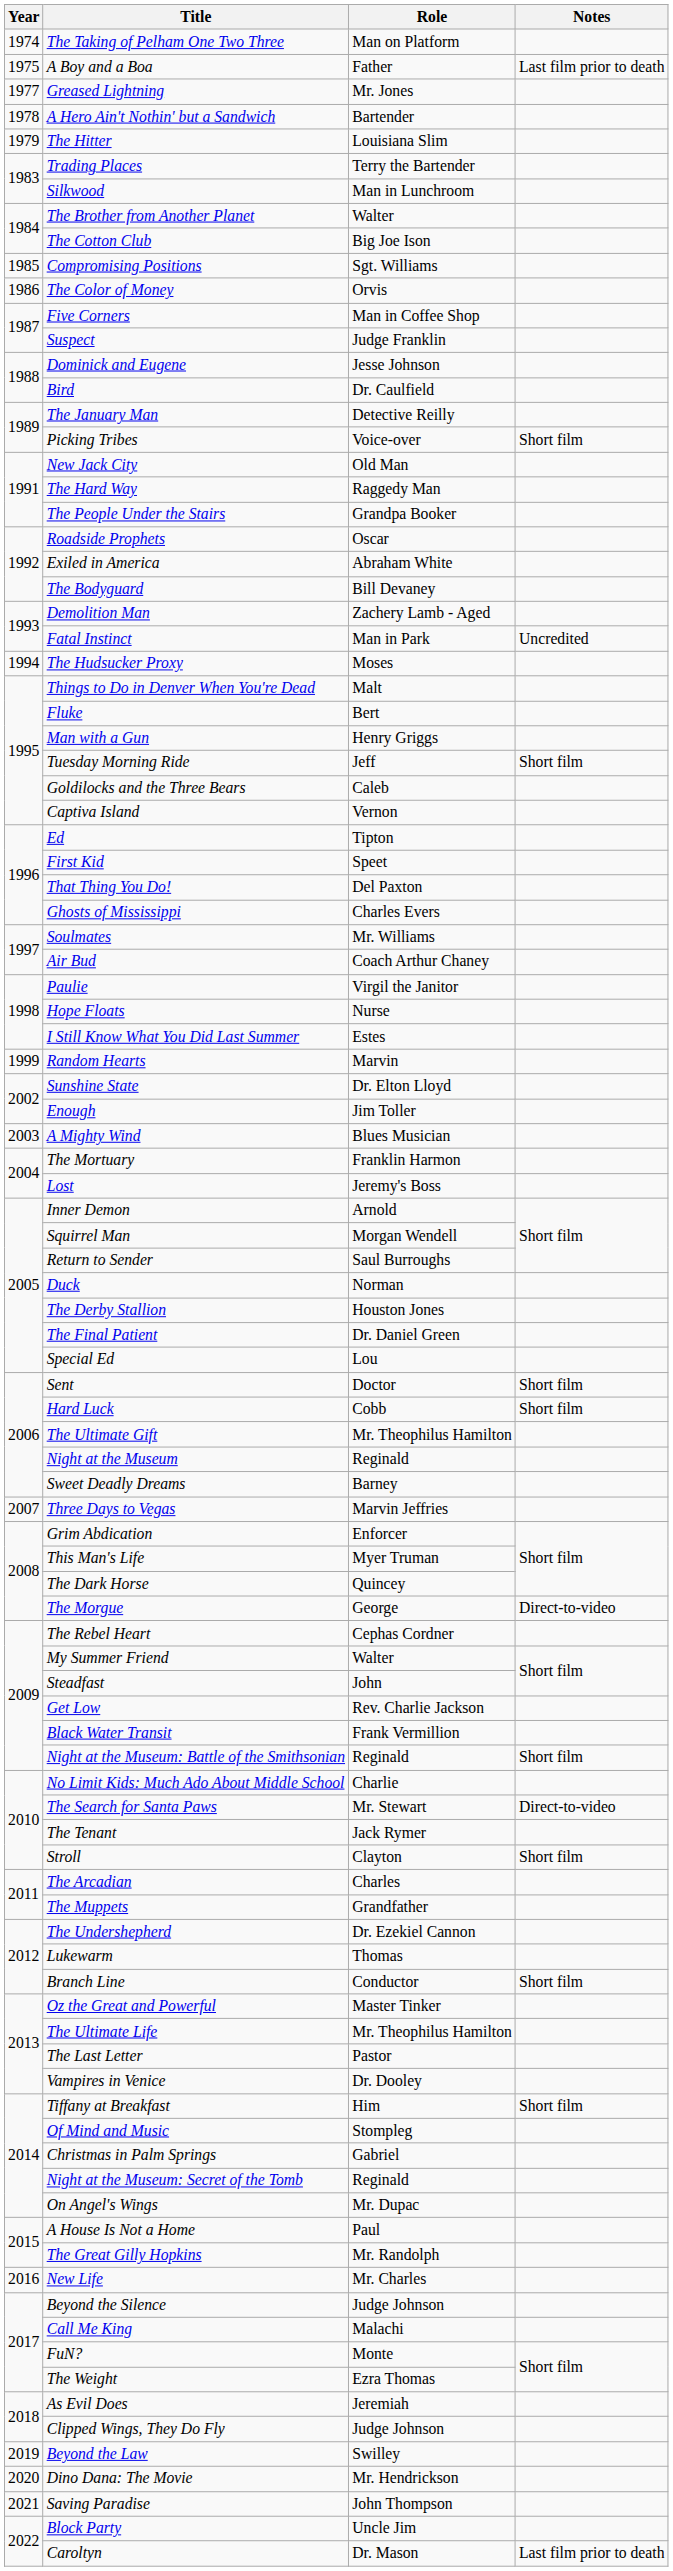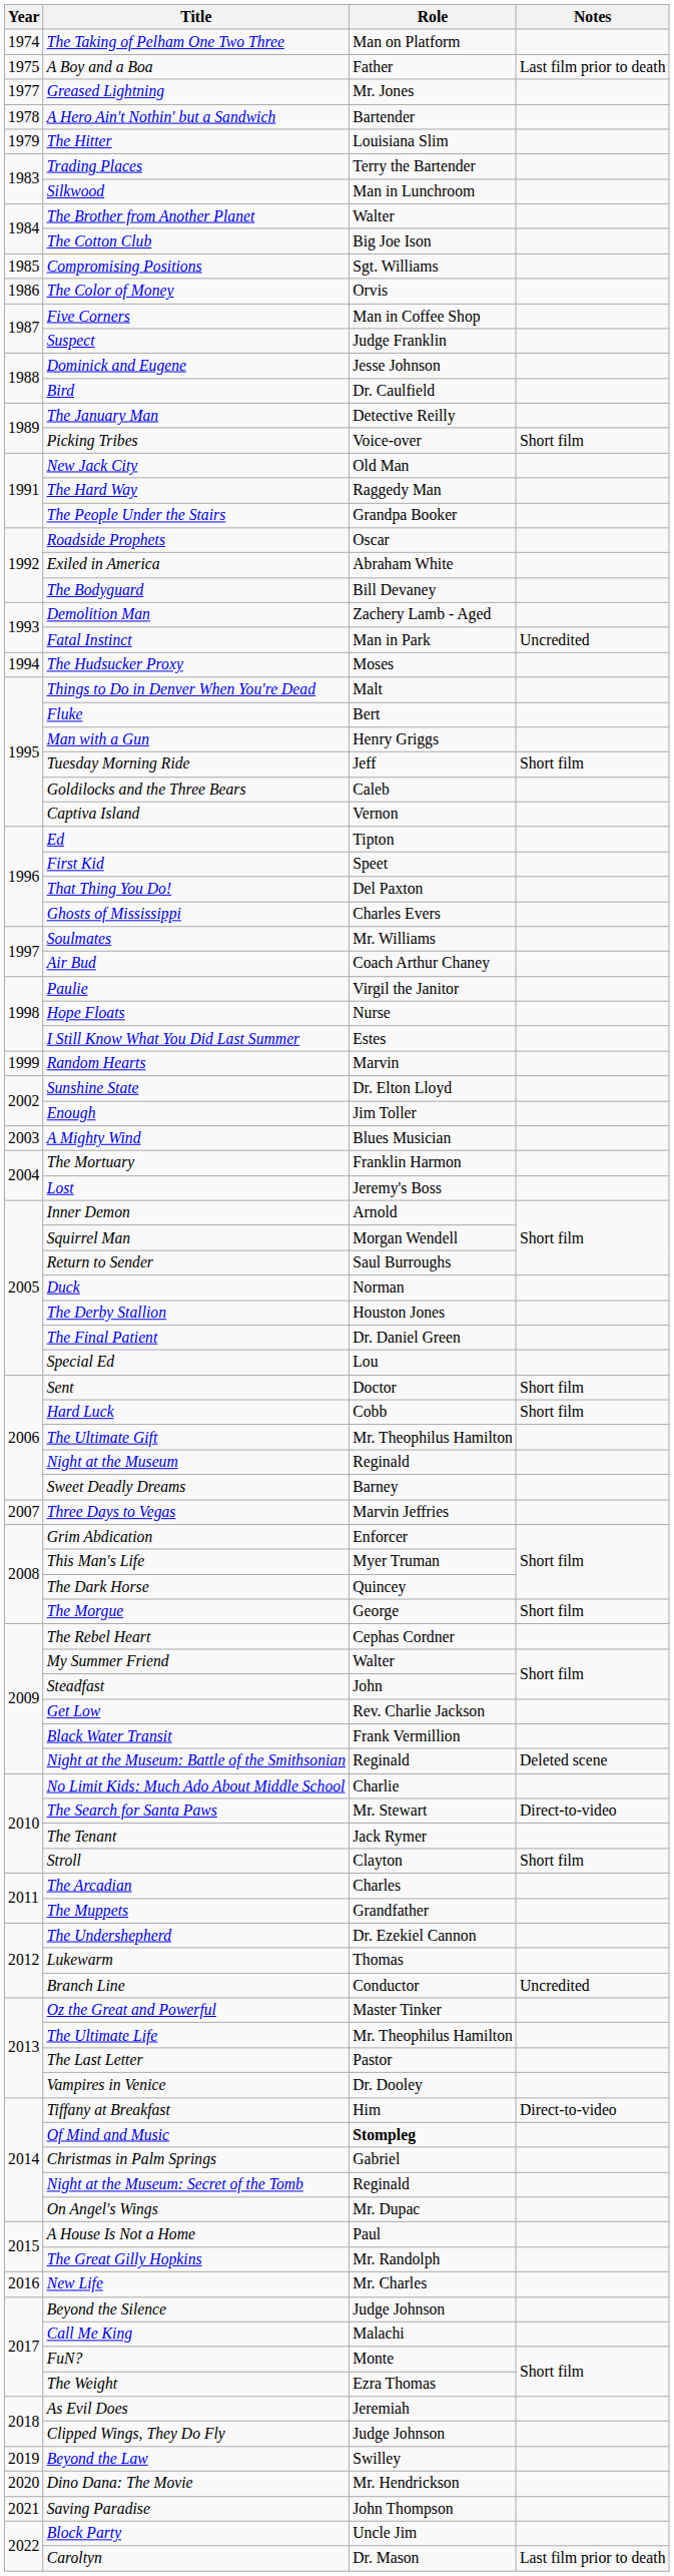 <table class="wikitable sortable">
 <tr>
 <th>Year</th>
 <th>Title</th>
 <th>Role</th>
 <th>Notes</th>
 </tr>
 <tr>
 <td>1974</td>
 <td><em><a href='#'>The Taking of Pelham One Two Three</a></em></td>
 <td>Man on Platform</td>
 <td></td>
 </tr>
 <tr>
 <td>1975</td>
 <td><em>A Boy and a Boa</em></td>
 <td>Father</td>
 <td>Last film prior to death</td>
 </tr>
 <tr>
 <td>1977</td>
 <td><em><a href='#'>Greased Lightning</a></em></td>
 <td>Mr. Jones</td>
 <td></td>
 </tr>
 <tr>
 <td>1978</td>
 <td><em><a href='#'>A Hero Ain't Nothin' but a Sandwich</a></em></td>
 <td>Bartender</td>
 <td></td>
 </tr>
 <tr>
 <td>1979</td>
 <td><em><a href='#'>The Hitter</a></em></td>
 <td>Louisiana Slim</td>
 <td></td>
 </tr>
 <tr>
 <td rowspan=2>1983</td>
 <td><em><a href='#'>Trading Places</a></em></td>
 <td>Terry the Bartender</td>
 <td></td>
 </tr>
 <tr>
 <td><em><a href='#'>Silkwood</a></em></td>
 <td>Man in Lunchroom</td>
 <td></td>
 </tr>
 <tr>
 <td rowspan=2>1984</td>
 <td><em><a href='#'>The Brother from Another Planet</a></em></td>
 <td>Walter</td>
 <td></td>
 </tr>
 <tr>
 <td><em><a href='#'>The Cotton Club</a></em></td>
 <td>Big Joe Ison</td>
 <td></td>
 </tr>
 <tr>
 <td>1985</td>
 <td><em><a href='#'>Compromising Positions</a></em></td>
 <td>Sgt. Williams</td>
 <td></td>
 </tr>
 <tr>
 <td>1986</td>
 <td><em><a href='#'>The Color of Money</a></em></td>
 <td>Orvis</td>
 <td></td>
 </tr>
 <tr>
 <td rowspan=2>1987</td>
 <td><em><a href='#'>Five Corners</a></em></td>
 <td>Man in Coffee Shop</td>
 <td></td>
 </tr>
 <tr>
 <td><em><a href='#'>Suspect</a></em></td>
 <td>Judge Franklin</td>
 <td></td>
 </tr>
 <tr>
 <td rowspan=2>1988</td>
 <td><em><a href='#'>Dominick and Eugene</a></em></td>
 <td>Jesse Johnson</td>
 <td></td>
 </tr>
 <tr>
 <td><em><a href='#'>Bird</a></em></td>
 <td>Dr. Caulfield</td>
 <td></td>
 </tr>
 <tr>
 <td rowspan=2>1989</td>
 <td><em><a href='#'>The January Man</a></em></td>
 <td>Detective Reilly</td>
 <td></td>
 </tr>
 <tr>
 <td><em>Picking Tribes</em></td>
 <td>Voice-over</td>
 <td>Short film</td>
 </tr>
 <tr>
 <td rowspan=3>1991</td>
 <td><em><a href='#'>New Jack City</a></em></td>
 <td>Old Man</td>
 <td></td>
 </tr>
 <tr>
 <td><em><a href='#'>The Hard Way</a></em></td>
 <td>Raggedy Man</td>
 <td></td>
 </tr>
 <tr>
 <td><em><a href='#'>The People Under the Stairs</a></em></td>
 <td>Grandpa Booker</td>
 <td></td>
 </tr>
 <tr>
 <td rowspan=3>1992</td>
 <td><em><a href='#'>Roadside Prophets</a></em></td>
 <td>Oscar</td>
 <td></td>
 </tr>
 <tr>
 <td><em>Exiled in America</em></td>
 <td>Abraham White</td>
 <td></td>
 </tr>
 <tr>
 <td><em><a href='#'>The Bodyguard</a></em></td>
 <td>Bill Devaney</td>
 <td></td>
 </tr>
 <tr>
 <td rowspan=2>1993</td>
 <td><em><a href='#'>Demolition Man</a></em></td>
 <td>Zachery Lamb - Aged</td>
 <td></td>
 </tr>
 <tr>
 <td><em><a href='#'>Fatal Instinct</a></em></td>
 <td>Man in Park</td>
 <td>Uncredited</td>
 </tr>
 <tr>
 <td>1994</td>
 <td><em><a href='#'>The Hudsucker Proxy</a></em></td>
 <td>Moses</td>
 <td></td>
 </tr>
 <tr>
 <td rowspan=6>1995</td>
 <td><em><a href='#'>Things to Do in Denver When You're Dead</a></em></td>
 <td>Malt</td>
 <td></td>
 </tr>
 <tr>
 <td><em><a href='#'>Fluke</a></em></td>
 <td>Bert</td>
 <td></td>
 </tr>
 <tr>
 <td><em><a href='#'>Man with a Gun</a></em></td>
 <td>Henry Griggs</td>
 <td></td>
 </tr>
 <tr>
 <td><em>Tuesday Morning Ride</em></td>
 <td>Jeff</td>
 <td>Short film</td>
 </tr>
 <tr>
 <td><em>Goldilocks and the Three Bears</em></td>
 <td>Caleb</td>
 <td></td>
 </tr>
 <tr>
 <td><em>Captiva Island</em></td>
 <td>Vernon</td>
 <td></td>
 </tr>
 <tr>
 <td rowspan=4>1996</td>
 <td><em><a href='#'>Ed</a></em></td>
 <td>Tipton</td>
 <td></td>
 </tr>
 <tr>
 <td><em><a href='#'>First Kid</a></em></td>
 <td>Speet</td>
 <td></td>
 </tr>
 <tr>
 <td><em><a href='#'>That Thing You Do!</a></em></td>
 <td>Del Paxton</td>
 <td></td>
 </tr>
 <tr>
 <td><em><a href='#'>Ghosts of Mississippi</a></em></td>
 <td>Charles Evers</td>
 <td></td>
 </tr>
 <tr>
 <td rowspan=2>1997</td>
 <td><em><a href='#'>Soulmates</a></em></td>
 <td>Mr. Williams</td>
 <td></td>
 </tr>
 <tr>
 <td><em><a href='#'>Air Bud</a></em></td>
 <td>Coach Arthur Chaney</td>
 <td></td>
 </tr>
 <tr>
 <td rowspan=3>1998</td>
 <td><em><a href='#'>Paulie</a></em></td>
 <td>Virgil the Janitor</td>
 <td></td>
 </tr>
 <tr>
 <td><em><a href='#'>Hope Floats</a></em></td>
 <td>Nurse</td>
 <td></td>
 </tr>
 <tr>
 <td><em><a href='#'>I Still Know What You Did Last Summer</a></em></td>
 <td>Estes</td>
 <td></td>
 </tr>
 <tr>
 <td>1999</td>
 <td><em><a href='#'>Random Hearts</a></em></td>
 <td>Marvin</td>
 <td></td>
 </tr>
 <tr>
 <td rowspan=2>2002</td>
 <td><em><a href='#'>Sunshine State</a></em></td>
 <td>Dr. Elton Lloyd</td>
 <td></td>
 </tr>
 <tr>
 <td><em><a href='#'>Enough</a></em></td>
 <td>Jim Toller</td>
 <td></td>
 </tr>
 <tr>
 <td>2003</td>
 <td><em><a href='#'>A Mighty Wind</a></em></td>
 <td>Blues Musician</td>
 <td></td>
 </tr>
 <tr>
 <td rowspan=2>2004</td>
 <td><em>The Mortuary</em></td>
 <td>Franklin Harmon</td>
 <td></td>
 </tr>
 <tr>
 <td><em><a href='#'>Lost</a></em></td>
 <td>Jeremy's Boss</td>
 <td></td>
 </tr>
 <tr>
 <td rowspan=7>2005</td>
 <td><em>Inner Demon</em></td>
 <td>Arnold</td>
 <td rowspan=3>Short film</td>
 </tr>
 <tr>
 <td><em>Squirrel Man</em></td>
 <td>Morgan Wendell</td>
 </tr>
 <tr>
 <td><em>Return to Sender</em></td>
 <td>Saul Burroughs</td>
 </tr>
 <tr>
 <td><em><a href='#'>Duck</a></em></td>
 <td>Norman</td>
 <td></td>
 </tr>
 <tr>
 <td><em><a href='#'>The Derby Stallion</a></em></td>
 <td>Houston Jones</td>
 <td></td>
 </tr>
 <tr>
 <td><em><a href='#'>The Final Patient</a></em></td>
 <td>Dr. Daniel Green</td>
 <td></td>
 </tr>
 <tr>
 <td><em>Special Ed</em></td>
 <td>Lou</td>
 <td></td>
 </tr>
 <tr>
 <td rowspan=5>2006</td>
 <td><em>Sent</em></td>
 <td>Doctor</td>
 <td>Short film</td>
 </tr>
 <tr>
 <td><em><a href='#'>Hard Luck</a></em></td>
 <td>Cobb</td>
 <td>Short film</td>
 </tr>
 <tr>
 <td><em><a href='#'>The Ultimate Gift</a></em></td>
 <td>Mr. Theophilus Hamilton</td>
 <td></td>
 </tr>
 <tr>
 <td><em><a href='#'>Night at the Museum</a></em></td>
 <td>Reginald</td>
 <td></td>
 </tr>
 <tr>
 <td><em>Sweet Deadly Dreams</em></td>
 <td>Barney</td>
 <td></td>
 </tr>
 <tr>
 <td>2007</td>
 <td><em><a href='#'>Three Days to Vegas</a></em></td>
 <td>Marvin Jeffries</td>
 <td></td>
 </tr>
 <tr>
 <td rowspan=4>2008</td>
 <td><em>Grim Abdication</em></td>
 <td>Enforcer</td>
 <td rowspan=3>Short film</td>
 </tr>
 <tr>
 <td><em>This Man's Life</em></td>
 <td>Myer Truman</td>
 </tr>
 <tr>
 <td><em>The Dark Horse</em></td>
 <td>Quincey</td>
 </tr>
 <tr>
 <td><em><a href='#'>The Morgue</a></em></td>
 <td>George</td>
-<td>Direct-to-video</td>
+<td>Short film</td>
 </tr>
 <tr>
 <td rowspan=6>2009</td>
 <td><em>The Rebel Heart</em></td>
 <td>Cephas Cordner</td>
 <td></td>
 </tr>
 <tr>
 <td><em>My Summer Friend</em></td>
 <td>Walter</td>
 <td rowspan=2>Short film</td>
 </tr>
 <tr>
 <td><em>Steadfast</em></td>
 <td>John</td>
 </tr>
 <tr>
 <td><em><a href='#'>Get Low</a></em></td>
 <td>Rev. Charlie Jackson</td>
 <td></td>
 </tr>
 <tr>
 <td><em><a href='#'>Black Water Transit</a></em></td>
 <td>Frank Vermillion</td>
 <td></td>
 </tr>
 <tr>
 <td><em><a href='#'>Night at the Museum: Battle of the Smithsonian</a></em></td>
 <td>Reginald</td>
-<td>Short film</td>
+<td>Deleted scene</td>
 </tr>
 <tr>
 <td rowspan=4>2010</td>
 <td><em><a href='#'>No Limit Kids: Much Ado About Middle School</a></em></td>
 <td>Charlie</td>
 <td></td>
 </tr>
 <tr>
 <td><em><a href='#'>The Search for Santa Paws</a></em></td>
 <td>Mr. Stewart</td>
 <td>Direct-to-video</td>
 </tr>
 <tr>
 <td><em>The Tenant</em></td>
 <td>Jack Rymer</td>
 <td></td>
 </tr>
 <tr>
 <td><em>Stroll</em></td>
 <td>Clayton</td>
 <td>Short film</td>
 </tr>
 <tr>
 <td rowspan=2>2011</td>
 <td><em><a href='#'>The Arcadian</a></em></td>
 <td>Charles</td>
 <td></td>
 </tr>
 <tr>
 <td><em><a href='#'>The Muppets</a></em></td>
 <td>Grandfather</td>
 <td></td>
 </tr>
 <tr>
 <td rowspan=3>2012</td>
 <td><em><a href='#'>The Undershepherd</a></em></td>
 <td>Dr. Ezekiel Cannon</td>
 <td></td>
 </tr>
 <tr>
 <td><em>Lukewarm</em></td>
 <td>Thomas</td>
 <td></td>
 </tr>
 <tr>
 <td><em>Branch Line</em></td>
 <td>Conductor</td>
-<td>Short film</td>
+<td>Uncredited</td>
 </tr>
 <tr>
 <td rowspan=4>2013</td>
 <td><em><a href='#'>Oz the Great and Powerful</a></em></td>
 <td>Master Tinker</td>
 <td></td>
 </tr>
 <tr>
 <td><em><a href='#'>The Ultimate Life</a></em></td>
 <td>Mr. Theophilus Hamilton</td>
 <td></td>
 </tr>
 <tr>
 <td><em>The Last Letter</em></td>
 <td>Pastor</td>
 <td></td>
 </tr>
 <tr>
 <td><em>Vampires in Venice</em></td>
 <td>Dr. Dooley</td>
 <td></td>
 </tr>
 <tr>
 <td rowspan=5>2014</td>
 <td><em>Tiffany at Breakfast</em></td>
 <td>Him</td>
-<td>Short film</td>
+<td>Direct-to-video</td>
 </tr>
 <tr>
 <td><em><a href='#'>Of Mind and Music</a></em></td>
-<td>Stompleg</td>
+<td><strong>Stompleg</strong></td>
 <td></td>
 </tr>
 <tr>
 <td><em>Christmas in Palm Springs</em></td>
 <td>Gabriel</td>
 <td></td>
 </tr>
 <tr>
 <td><em><a href='#'>Night at the Museum: Secret of the Tomb</a></em></td>
 <td>Reginald</td>
 <td></td>
 </tr>
 <tr>
 <td><em>On Angel's Wings</em></td>
 <td>Mr. Dupac</td>
 <td></td>
 </tr>
 <tr>
 <td rowspan=2>2015</td>
 <td><em>A House Is Not a Home</em></td>
 <td>Paul</td>
 <td></td>
 </tr>
 <tr>
 <td><em><a href='#'>The Great Gilly Hopkins</a></em></td>
 <td>Mr. Randolph</td>
 <td></td>
 </tr>
 <tr>
 <td>2016</td>
 <td><em><a href='#'>New Life</a></em></td>
 <td>Mr. Charles</td>
 <td></td>
 </tr>
 <tr>
 <td rowspan=4>2017</td>
 <td><em>Beyond the Silence</em></td>
 <td>Judge Johnson</td>
 <td></td>
 </tr>
 <tr>
 <td><em><a href='#'>Call Me King</a></em></td>
 <td>Malachi</td>
 <td></td>
 </tr>
 <tr>
 <td><em>FuN?</em></td>
 <td>Monte</td>
 <td rowspan=2>Short film</td>
 </tr>
 <tr>
 <td><em>The Weight</em></td>
 <td>Ezra Thomas</td>
 </tr>
 <tr>
 <td rowspan=2>2018</td>
 <td><em>As Evil Does</em></td>
 <td>Jeremiah</td>
 <td></td>
 </tr>
 <tr>
 <td><em>Clipped Wings, They Do Fly</em></td>
 <td>Judge Johnson</td>
 <td></td>
 </tr>
 <tr>
 <td>2019</td>
 <td><em><a href='#'>Beyond the Law</a></em></td>
 <td>Swilley</td>
 <td></td>
 </tr>
 <tr>
 <td>2020</td>
 <td><em>Dino Dana: The Movie</em></td>
 <td>Mr. Hendrickson</td>
 <td></td>
 </tr>
 <tr>
 <td>2021</td>
 <td><em>Saving Paradise</em></td>
 <td>John Thompson</td>
 <td></td>
 </tr>
 <tr>
 <td rowspan=2>2022</td>
 <td><em><a href='#'>Block Party</a></em></td>
 <td>Uncle Jim</td>
 <td></td>
 </tr>
 <tr>
 <td><em>Caroltyn</em></td>
 <td>Dr. Mason</td>
 <td>Last film prior to death</td>
 </tr>
 </table>
